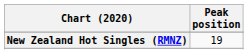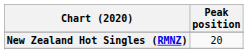 <table class="wikitable sortable plainrowheaders" style="text-align:center">
 <tr>
 <th scope="col">Chart (2020)</th>
 <th scope="col">Peak<br>position</th>
 </tr>
 <tr>
 </tr>
 <tr>
 </tr>
 <tr>
 <th scope="row">New Zealand Hot Singles (<a href='#'>RMNZ</a>)</th>
-<td>19</td>
+<td>20</td>
 </tr>
 <tr>
 </tr>
 <tr>
 </tr>
 <tr>
 </tr>
 <tr>
 </tr>
 </table>
